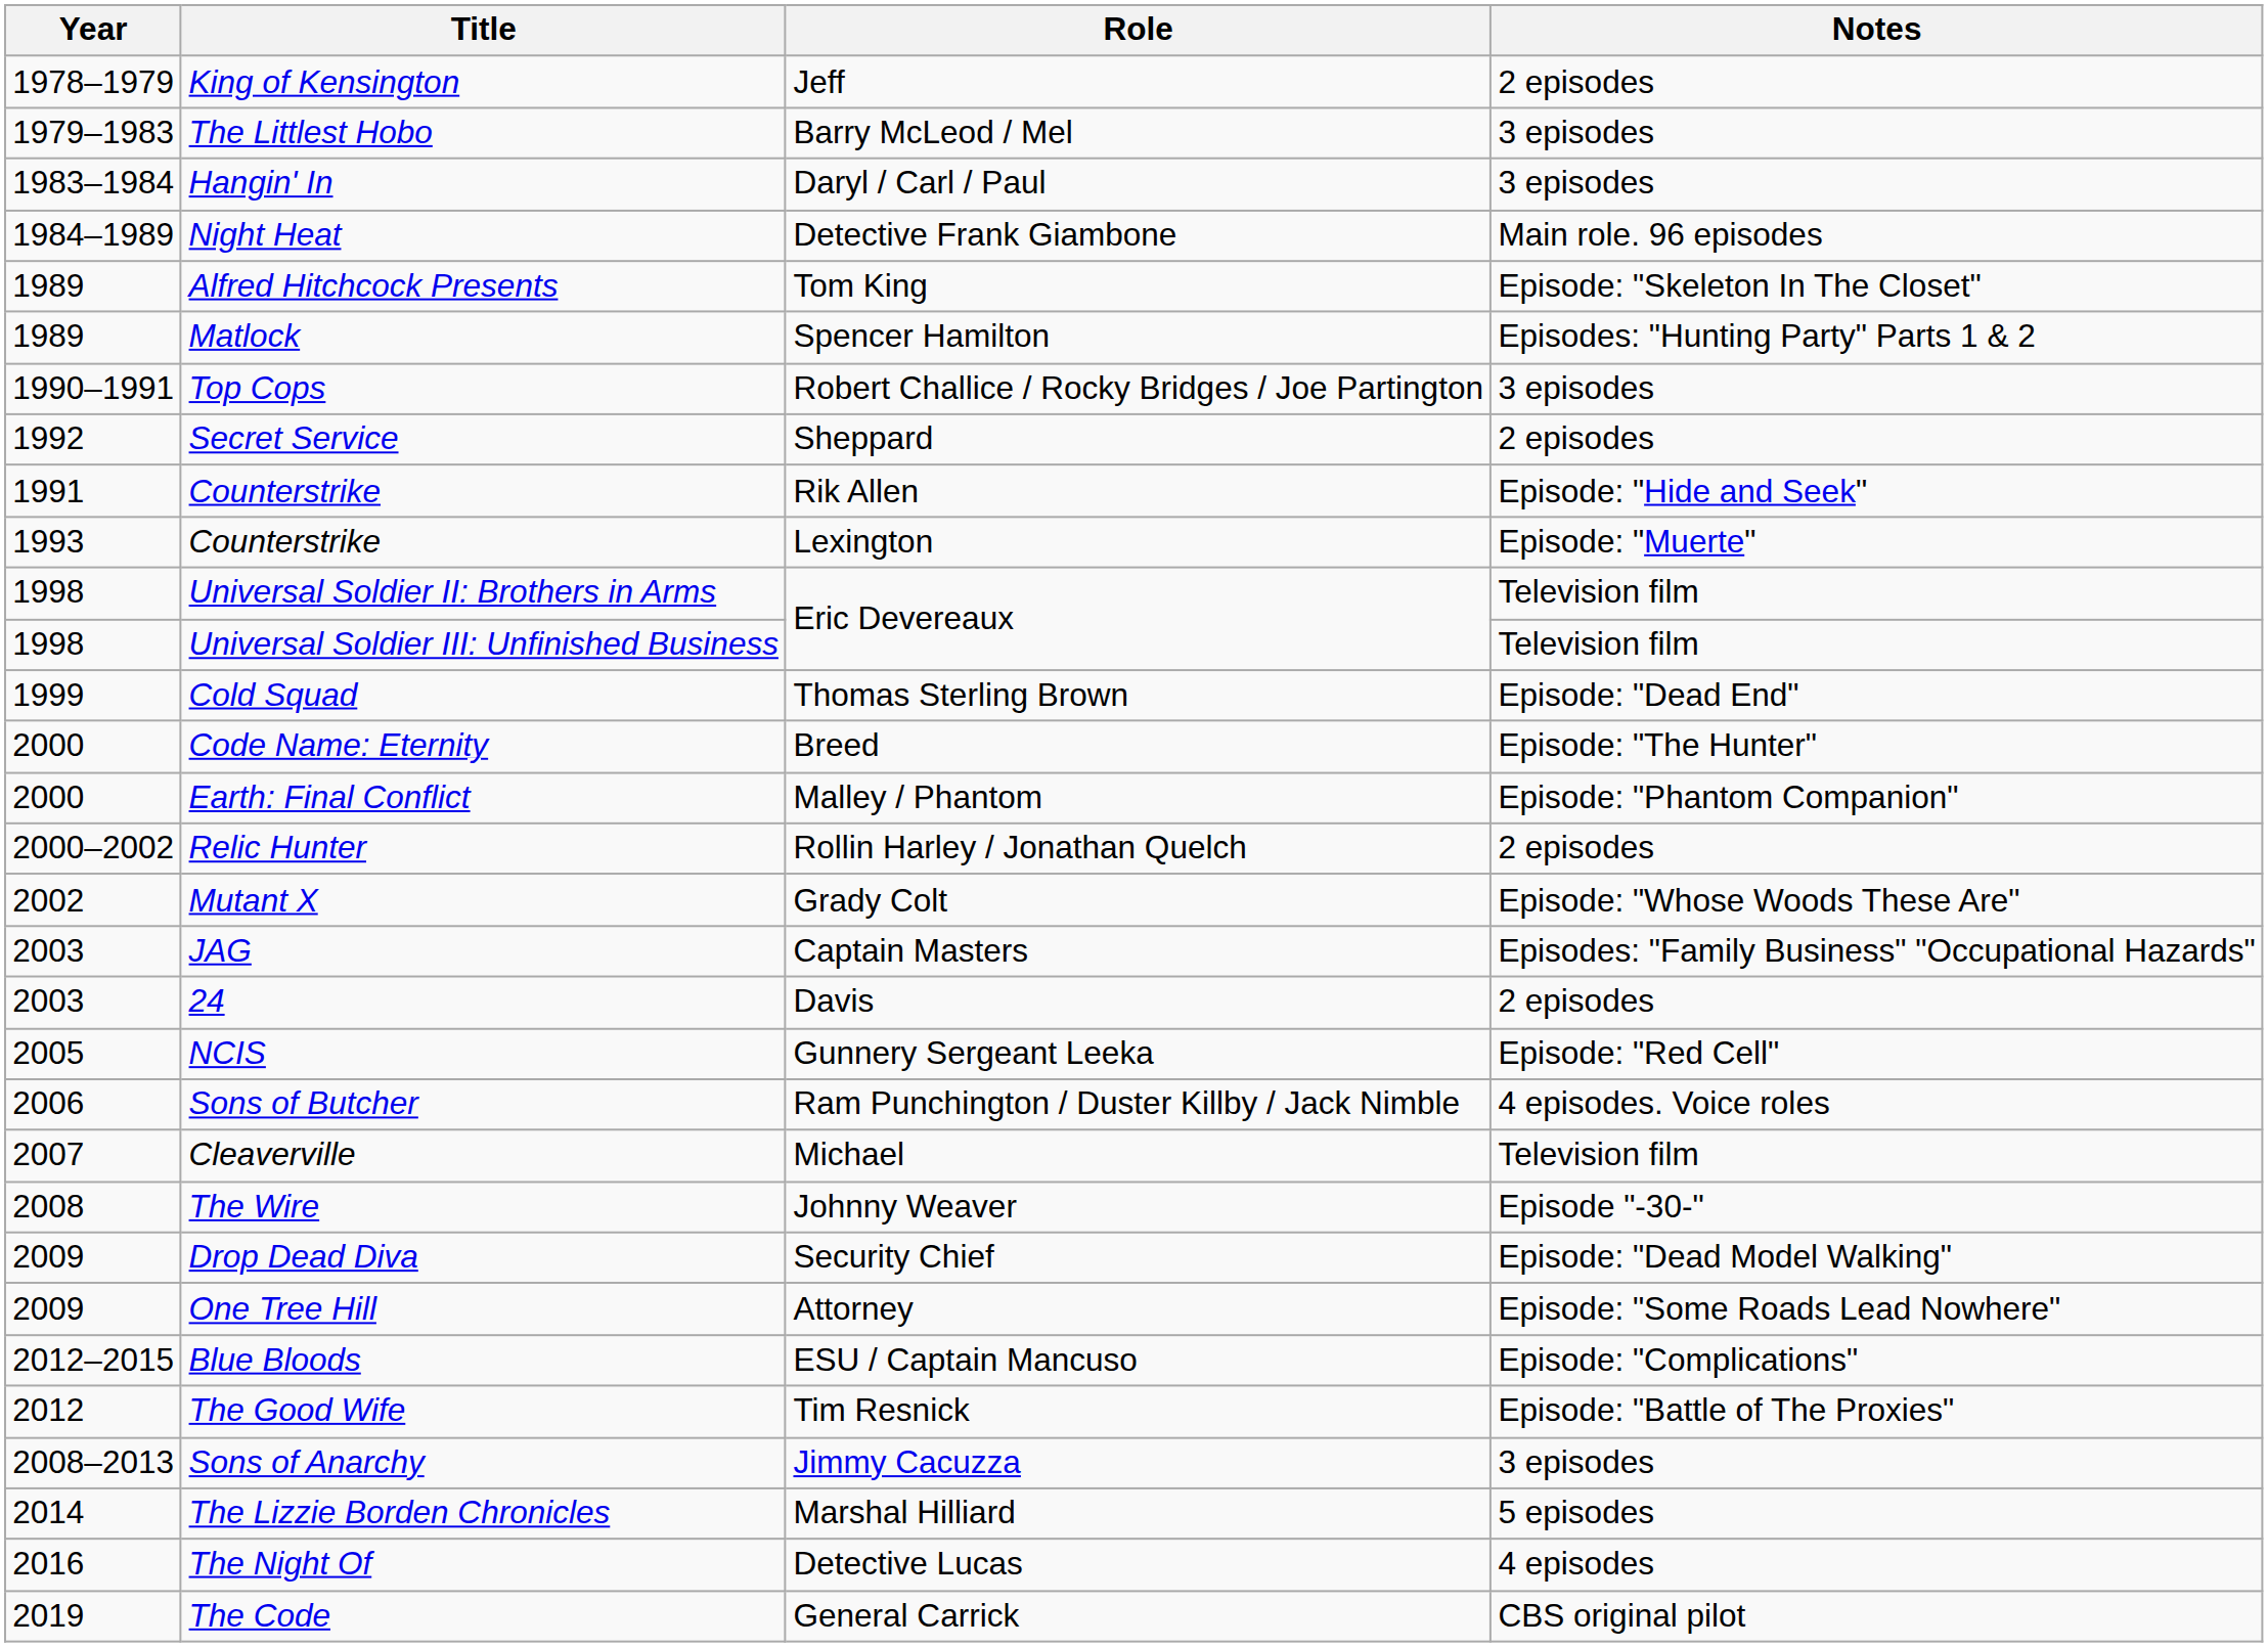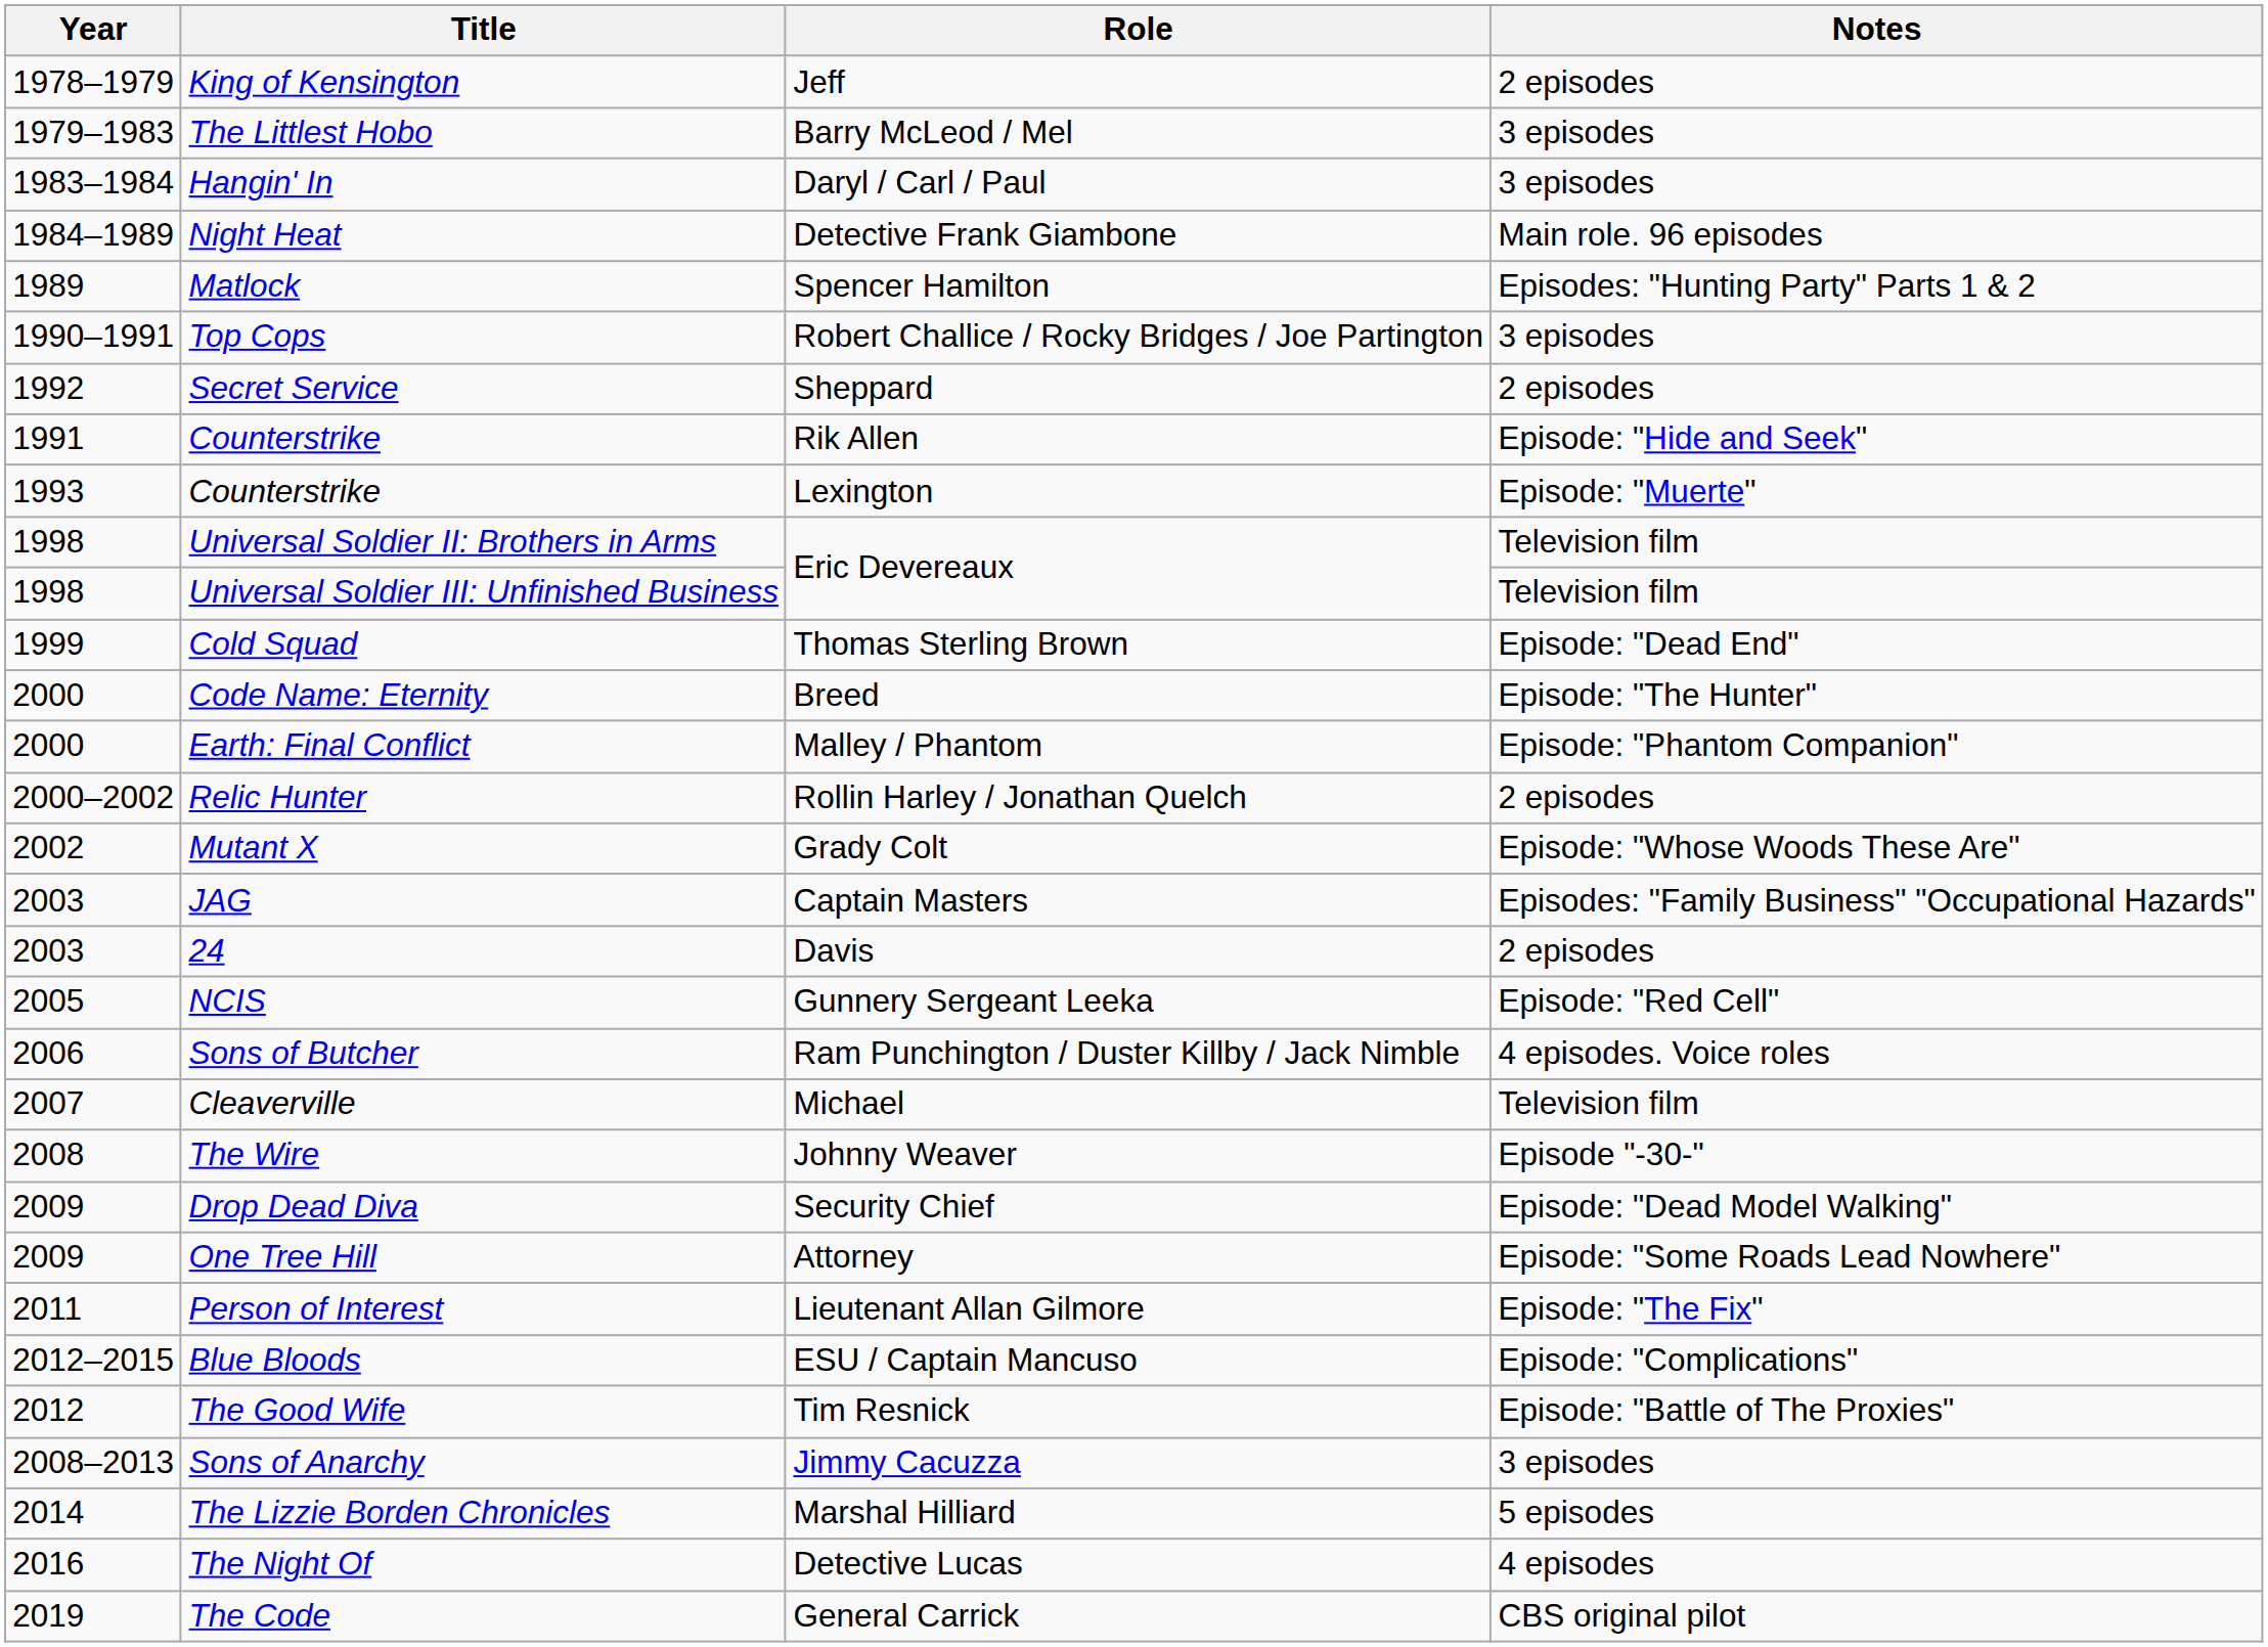 <table class="wikitable sortable">
 <tr>
 <th>Year</th>
 <th>Title</th>
 <th>Role</th>
 <th class="unsortable">Notes</th>
 </tr>
 <tr>
 <td>1978–1979</td>
 <td><em><a href='#'>King of Kensington</a></em></td>
 <td>Jeff</td>
 <td>2 episodes</td>
 </tr>
 <tr>
 <td>1979–1983</td>
 <td data-sort-value="Littlest Hobo, The"><em><a href='#'>The Littlest Hobo</a></em></td>
 <td>Barry McLeod / Mel</td>
 <td>3 episodes</td>
 </tr>
 <tr>
 <td>1983–1984</td>
 <td><em><a href='#'>Hangin' In</a></em></td>
 <td>Daryl / Carl / Paul</td>
 <td>3 episodes</td>
 </tr>
 <tr>
 <td>1984–1989</td>
 <td><em><a href='#'>Night Heat</a></em></td>
 <td>Detective Frank Giambone</td>
 <td>Main role. 96 episodes</td>
-</tr>
-<tr>
-<td>1989</td>
-<td><em><a href='#'>Alfred Hitchcock Presents</a></em></td>
-<td>Tom King</td>
-<td>Episode: "Skeleton In The Closet"</td>
 </tr>
 <tr>
 <td>1989</td>
 <td><em><a href='#'>Matlock</a></em></td>
 <td>Spencer Hamilton</td>
 <td>Episodes: "Hunting Party" Parts 1 & 2</td>
 </tr>
 <tr>
 <td>1990–1991</td>
 <td><em><a href='#'>Top Cops</a></em></td>
 <td>Robert Challice / Rocky Bridges / Joe Partington</td>
 <td>3 episodes</td>
 </tr>
 <tr>
 <td>1992</td>
 <td><em><a href='#'>Secret Service</a></em></td>
 <td>Sheppard</td>
 <td>2 episodes</td>
 </tr>
 <tr>
 <td>1991</td>
 <td><em><a href='#'>Counterstrike</a></em></td>
 <td>Rik Allen</td>
 <td>Episode: "<a href='#'>Hide and Seek</a>"</td>
 </tr>
 <tr>
 <td>1993</td>
 <td><em>Counterstrike</em></td>
 <td>Lexington</td>
 <td>Episode: "<a href='#'>Muerte</a>"</td>
 </tr>
 <tr>
 <td>1998</td>
 <td><em><a href='#'>Universal Soldier II: Brothers in Arms</a></em></td>
 <td rowspan="2">Eric Devereaux</td>
 <td>Television film</td>
 </tr>
 <tr>
 <td>1998</td>
 <td><em><a href='#'>Universal Soldier III: Unfinished Business</a></em></td>
 <td>Television film</td>
 </tr>
 <tr>
 <td>1999</td>
 <td><em><a href='#'>Cold Squad</a></em></td>
 <td>Thomas Sterling Brown</td>
 <td>Episode: "Dead End"</td>
 </tr>
 <tr>
 <td>2000</td>
 <td><em><a href='#'>Code Name: Eternity</a></em></td>
 <td>Breed</td>
 <td>Episode: "The Hunter"</td>
 </tr>
 <tr>
 <td>2000</td>
 <td><em><a href='#'>Earth: Final Conflict</a></em></td>
 <td>Malley / Phantom</td>
 <td>Episode: "Phantom Companion"</td>
 </tr>
 <tr>
 <td>2000–2002</td>
 <td><em><a href='#'>Relic Hunter</a></em></td>
 <td>Rollin Harley / Jonathan Quelch</td>
 <td>2 episodes</td>
 </tr>
 <tr>
 <td>2002</td>
 <td><em><a href='#'>Mutant X</a></em></td>
 <td>Grady Colt</td>
 <td>Episode: "Whose Woods These Are"</td>
 </tr>
 <tr>
 <td>2003</td>
 <td><em><a href='#'>JAG</a></em></td>
 <td>Captain Masters</td>
 <td>Episodes: "Family Business" "Occupational Hazards"</td>
 </tr>
 <tr>
 <td>2003</td>
 <td><em><a href='#'>24</a></em></td>
 <td>Davis</td>
 <td>2 episodes</td>
 </tr>
 <tr>
 <td>2005</td>
 <td><em><a href='#'>NCIS</a></em></td>
 <td>Gunnery Sergeant Leeka</td>
 <td>Episode: "Red Cell"</td>
 </tr>
 <tr>
 <td>2006</td>
 <td><em><a href='#'>Sons of Butcher</a></em></td>
 <td>Ram Punchington / Duster Killby / Jack Nimble</td>
 <td>4 episodes. Voice roles</td>
 </tr>
 <tr>
 <td>2007</td>
 <td><em>Cleaverville</em></td>
 <td>Michael</td>
 <td>Television film</td>
 </tr>
 <tr>
 <td>2008</td>
 <td data-sort-value="Wire, The"><em><a href='#'>The Wire</a></em></td>
 <td>Johnny Weaver</td>
 <td>Episode "-30-"</td>
 </tr>
 <tr>
 <td>2009</td>
 <td><em><a href='#'>Drop Dead Diva</a></em></td>
 <td>Security Chief</td>
 <td>Episode: "Dead Model Walking"</td>
 </tr>
 <tr>
 <td>2009</td>
 <td><em><a href='#'>One Tree Hill</a></em></td>
 <td>Attorney</td>
 <td>Episode: "Some Roads Lead Nowhere"</td>
 </tr>
 <tr>
+<td>2011</td>
+<td><em><a href='#'>Person of Interest</a></em></td>
+<td>Lieutenant Allan Gilmore</td>
+<td>Episode: "<a href='#'>The Fix</a>"</td>
+</tr>
+<tr>
 <td>2012–2015</td>
 <td><em><a href='#'>Blue Bloods</a></em></td>
 <td>ESU / Captain Mancuso</td>
 <td>Episode: "Complications"</td>
 </tr>
 <tr>
 <td>2012</td>
 <td data-sort-value="Good Wife, The"><em><a href='#'>The Good Wife</a></em></td>
 <td>Tim Resnick</td>
 <td>Episode: "Battle of The Proxies"</td>
 </tr>
 <tr>
 <td>2008–2013</td>
 <td><em><a href='#'>Sons of Anarchy</a></em></td>
 <td><a href='#'>Jimmy Cacuzza</a></td>
 <td>3 episodes</td>
 </tr>
 <tr>
 <td>2014</td>
 <td data-sort-value="Lizzie Borden Chronicles, The"><em><a href='#'>The Lizzie Borden Chronicles</a></em></td>
 <td>Marshal Hilliard</td>
 <td>5 episodes</td>
 </tr>
 <tr>
 <td>2016</td>
 <td data-sort-value="Night Of, The"><em><a href='#'>The Night Of</a></em></td>
 <td>Detective Lucas</td>
 <td>4 episodes</td>
 </tr>
 <tr>
 <td>2019</td>
 <td data-sort-value="Code, The"><em><a href='#'>The Code</a></em></td>
 <td>General Carrick</td>
 <td>CBS original pilot</td>
 </tr>
 </table>
